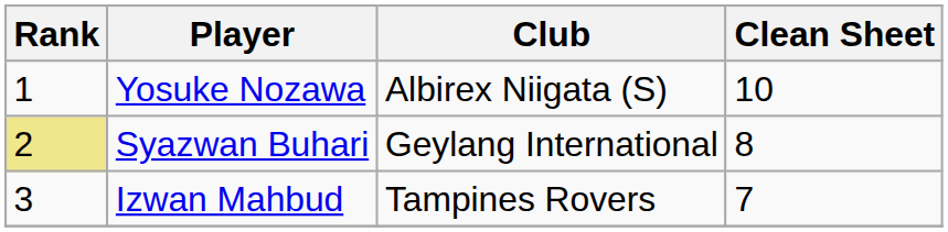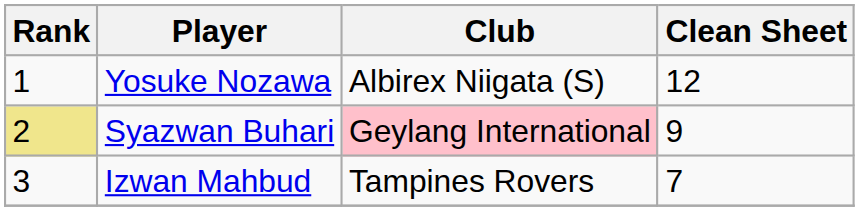 <table class="wikitable plainrowheaders sortable" style="font-size:95%">
 <tr>
 <th>Rank</th>
 <th>Player</th>
 <th>Club</th>
 <th>Clean Sheet</th>
 </tr>
 <tr>
 <td>1</td>
 <td align="left"> <a href='#'>Yosuke Nozawa</a></td>
 <td align="left"> Albirex Niigata (S)</td>
-<td>10</td>
+<td>12</td>
 </tr>
 <tr>
 <td style="background: khaki;">2</td>
 <td align="left"><a href='#'>Syazwan Buhari</a></td>
-<td align="left">Geylang International</td>
-<td>8</td>
+<td align="left" style="background: pink;">Geylang International</td>
+<td>9</td>
 </tr>
 <tr>
 <td>3</td>
 <td align="left"><a href='#'>Izwan Mahbud</a></td>
 <td align="left">Tampines Rovers</td>
 <td>7</td>
 </tr>
 <tr>
 </tr>
 </table>
